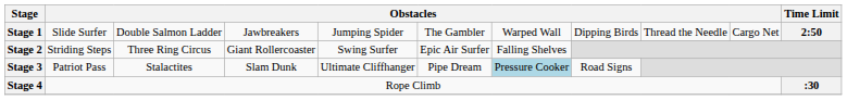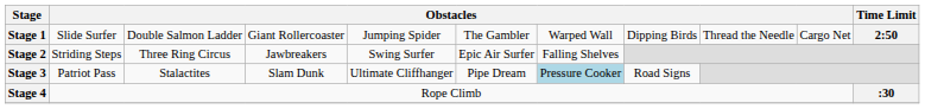 <table class="wikitable" style="text-align:center;">
 <tr>
 <th colspan="1">Stage</th>
 <th colspan="9">Obstacles</th>
 <th colspan="1">Time Limit</th>
 </tr>
 <tr>
 <th>Stage 1</th>
 <td>Slide Surfer</td>
 <td>Double Salmon Ladder</td>
-<td>Jawbreakers</td>
+<td>Giant Rollercoaster</td>
 <td>Jumping Spider</td>
 <td>The Gambler</td>
 <td>Warped Wall</td>
 <td>Dipping Birds</td>
 <td>Thread the Needle</td>
 <td>Cargo Net</td>
 <th>2:50</th>
 </tr>
 <tr>
 <th>Stage 2</th>
 <td>Striding Steps</td>
 <td>Three Ring Circus</td>
-<td>Giant Rollercoaster</td>
+<td>Jawbreakers</td>
 <td>Swing Surfer</td>
 <td>Epic Air Surfer</td>
 <td>Falling Shelves</td>
 <td colspan="4"style="background: #DDD"></td>
 </tr>
 <tr>
 <th>Stage 3</th>
 <td>Patriot Pass</td>
 <td>Stalactites</td>
 <td>Slam Dunk</td>
 <td>Ultimate Cliffhanger</td>
 <td>Pipe Dream</td>
 <td bgcolor="lightblue">Pressure Cooker</td>
 <td>Road Signs</td>
 <td colspan="3" style="background: #DDD"></td>
 </tr>
 <tr>
 <th>Stage 4</th>
 <td colspan="9">Rope Climb</td>
 <th>:30</th>
 </tr>
 <tr>
 </tr>
 </table>
